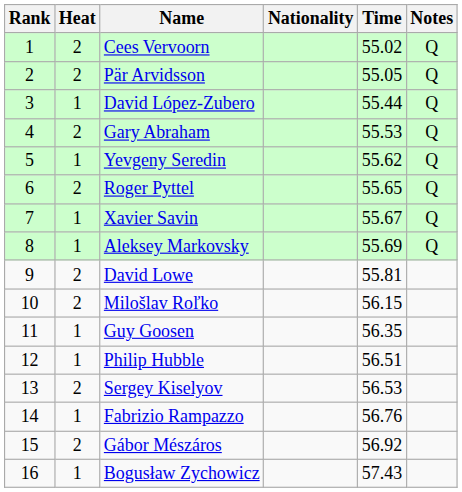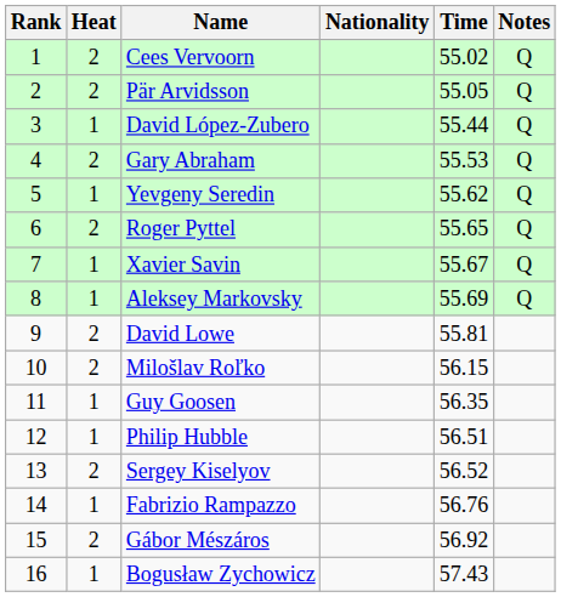 <table class="wikitable sortable" style="text-align:center">
 <tr>
 <th>Rank</th>
 <th>Heat</th>
 <th>Name</th>
 <th>Nationality</th>
 <th>Time</th>
 <th>Notes</th>
 </tr>
 <tr bgcolor=ccffcc>
 <td>1</td>
 <td>2</td>
 <td align=left><a href='#'>Cees Vervoorn</a></td>
 <td align=left></td>
 <td>55.02</td>
 <td>Q</td>
 </tr>
 <tr bgcolor=ccffcc>
 <td>2</td>
 <td>2</td>
 <td align=left><a href='#'>Pär Arvidsson</a></td>
 <td align=left></td>
 <td>55.05</td>
 <td>Q</td>
 </tr>
 <tr bgcolor=ccffcc>
 <td>3</td>
 <td>1</td>
 <td align=left><a href='#'>David López-Zubero</a></td>
 <td align=left></td>
 <td>55.44</td>
 <td>Q</td>
 </tr>
 <tr bgcolor=ccffcc>
 <td>4</td>
 <td>2</td>
 <td align=left><a href='#'>Gary Abraham</a></td>
 <td align=left></td>
 <td>55.53</td>
 <td>Q</td>
 </tr>
 <tr bgcolor=ccffcc>
 <td>5</td>
 <td>1</td>
 <td align=left><a href='#'>Yevgeny Seredin</a></td>
 <td align=left></td>
 <td>55.62</td>
 <td>Q</td>
 </tr>
 <tr bgcolor=ccffcc>
 <td>6</td>
 <td>2</td>
 <td align=left><a href='#'>Roger Pyttel</a></td>
 <td align=left></td>
 <td>55.65</td>
 <td>Q</td>
 </tr>
 <tr bgcolor=ccffcc>
 <td>7</td>
 <td>1</td>
 <td align=left><a href='#'>Xavier Savin</a></td>
 <td align=left></td>
 <td>55.67</td>
 <td>Q</td>
 </tr>
 <tr bgcolor=ccffcc>
 <td>8</td>
 <td>1</td>
 <td align=left><a href='#'>Aleksey Markovsky</a></td>
 <td align=left></td>
 <td>55.69</td>
 <td>Q</td>
 </tr>
 <tr>
 <td>9</td>
 <td>2</td>
 <td align=left><a href='#'>David Lowe</a></td>
 <td align=left></td>
 <td>55.81</td>
 <td></td>
 </tr>
 <tr>
 <td>10</td>
 <td>2</td>
 <td align=left><a href='#'>Milošlav Roľko</a></td>
 <td align=left></td>
 <td>56.15</td>
 <td></td>
 </tr>
 <tr>
 <td>11</td>
 <td>1</td>
 <td align=left><a href='#'>Guy Goosen</a></td>
 <td align=left></td>
 <td>56.35</td>
 <td></td>
 </tr>
 <tr>
 <td>12</td>
 <td>1</td>
 <td align=left><a href='#'>Philip Hubble</a></td>
 <td align=left></td>
 <td>56.51</td>
 <td></td>
 </tr>
 <tr>
 <td>13</td>
 <td>2</td>
 <td align=left><a href='#'>Sergey Kiselyov</a></td>
 <td align=left></td>
-<td>56.53</td>
+<td>56.52</td>
 <td></td>
 </tr>
 <tr>
 <td>14</td>
 <td>1</td>
 <td align=left><a href='#'>Fabrizio Rampazzo</a></td>
 <td align=left></td>
 <td>56.76</td>
 <td></td>
 </tr>
 <tr>
 <td>15</td>
 <td>2</td>
 <td align=left><a href='#'>Gábor Mészáros</a></td>
 <td align=left></td>
 <td>56.92</td>
 <td></td>
 </tr>
 <tr>
 <td>16</td>
 <td>1</td>
 <td align=left><a href='#'>Bogusław Zychowicz</a></td>
 <td align=left></td>
 <td>57.43</td>
 <td></td>
 </tr>
 </table>
